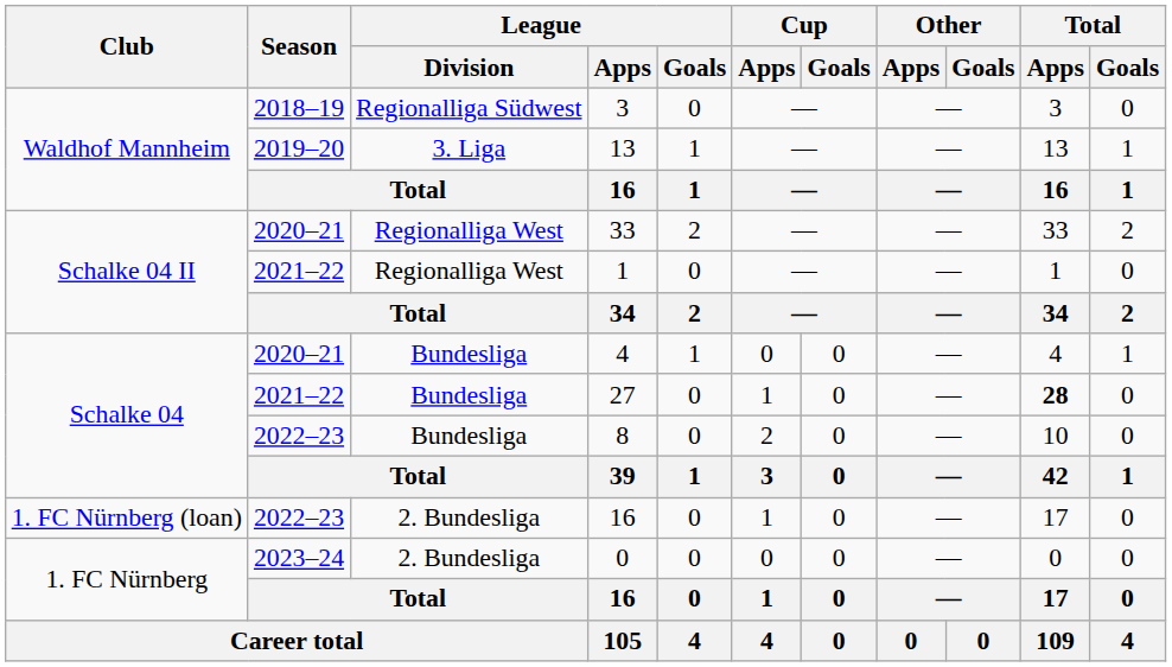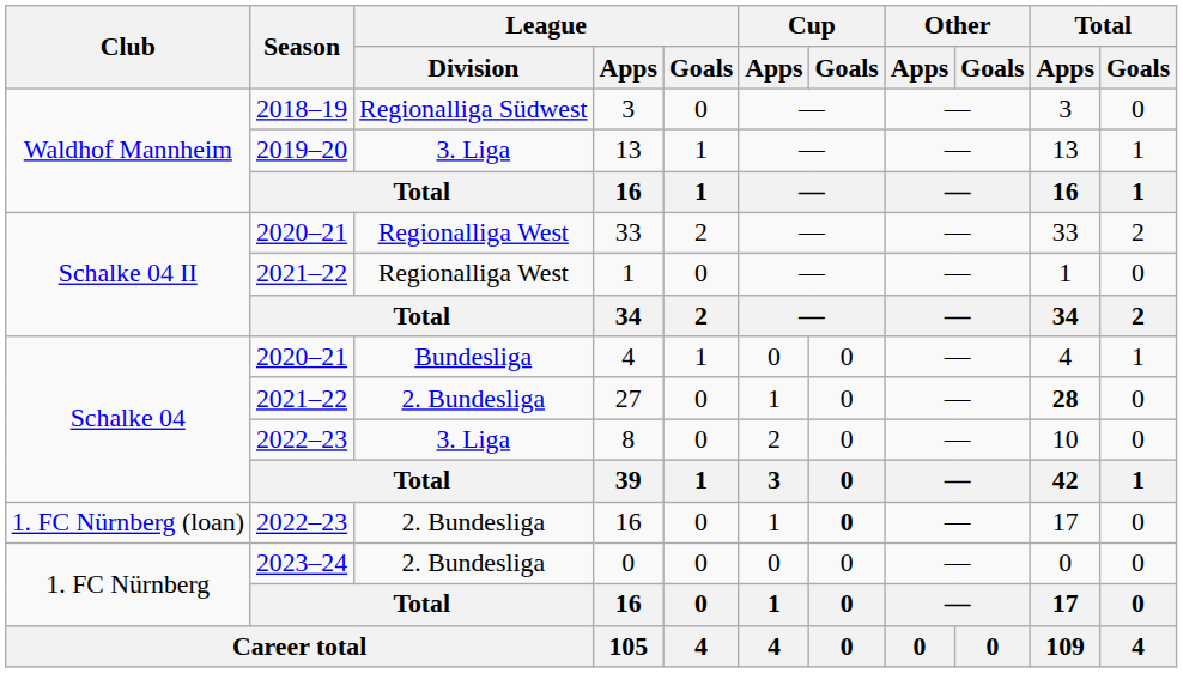 <table class="wikitable nowrap" style="text-align:center">
 <tr>
 <th rowspan="2">Club</th>
 <th rowspan="2">Season</th>
 <th colspan="3">League</th>
 <th colspan="2">Cup</th>
 <th colspan="2">Other</th>
 <th colspan="2">Total</th>
 </tr>
 <tr>
 <th>Division</th>
 <th>Apps</th>
 <th>Goals</th>
 <th>Apps</th>
 <th>Goals</th>
 <th>Apps</th>
 <th>Goals</th>
 <th>Apps</th>
 <th>Goals</th>
 </tr>
 <tr>
 <td rowspan="3"><a href='#'>Waldhof Mannheim</a></td>
 <td><a href='#'>2018–19</a></td>
 <td><a href='#'>Regionalliga Südwest</a></td>
 <td>3</td>
 <td>0</td>
 <td colspan="2">—</td>
 <td colspan="2">—</td>
 <td>3</td>
 <td>0</td>
 </tr>
 <tr>
 <td><a href='#'>2019–20</a></td>
 <td><a href='#'>3. Liga</a></td>
 <td>13</td>
 <td>1</td>
 <td colspan="2">—</td>
 <td colspan="2">—</td>
 <td>13</td>
 <td>1</td>
 </tr>
 <tr>
 <th colspan="2">Total</th>
 <th>16</th>
 <th>1</th>
 <th colspan=2>—</th>
 <th colspan=2>—</th>
 <th>16</th>
 <th>1</th>
 </tr>
 <tr>
 <td rowspan="3"><a href='#'>Schalke 04 II</a></td>
 <td><a href='#'>2020–21</a></td>
 <td><a href='#'>Regionalliga West</a></td>
 <td>33</td>
 <td>2</td>
 <td colspan="2">—</td>
 <td colspan="2">—</td>
 <td>33</td>
 <td>2</td>
 </tr>
 <tr>
 <td><a href='#'>2021–22</a></td>
 <td>Regionalliga West</td>
 <td>1</td>
 <td>0</td>
 <td colspan=2>—</td>
 <td colspan=2>—</td>
 <td>1</td>
 <td>0</td>
 </tr>
 <tr>
 <th colspan="2">Total</th>
 <th>34</th>
 <th>2</th>
 <th colspan=2>—</th>
 <th colspan=2>—</th>
 <th>34</th>
 <th>2</th>
 </tr>
 <tr>
 <td rowspan="4"><a href='#'>Schalke 04</a></td>
 <td><a href='#'>2020–21</a></td>
 <td><a href='#'>Bundesliga</a></td>
 <td>4</td>
 <td>1</td>
 <td>0</td>
 <td>0</td>
 <td colspan=2>—</td>
 <td>4</td>
 <td>1</td>
 </tr>
 <tr>
 <td><a href='#'>2021–22</a></td>
-<td><a href='#'>Bundesliga</a></td>
+<td><a href='#'>2. Bundesliga</a></td>
 <td>27</td>
 <td>0</td>
 <td>1</td>
 <td>0</td>
 <td colspan=2>—</td>
 <td><strong>28</strong></td>
 <td>0</td>
 </tr>
 <tr>
 <td><a href='#'>2022–23</a></td>
-<td>Bundesliga</td>
+<td><a href='#'>3. Liga</a></td>
 <td>8</td>
 <td>0</td>
 <td>2</td>
 <td>0</td>
 <td colspan=2>—</td>
 <td>10</td>
 <td>0</td>
 </tr>
 <tr>
 <th colspan="2">Total</th>
 <th>39</th>
 <th>1</th>
 <th>3</th>
 <th>0</th>
 <th colspan=2>—</th>
 <th>42</th>
 <th>1</th>
 </tr>
 <tr>
 <td><a href='#'>1. FC Nürnberg</a> (loan)</td>
 <td><a href='#'>2022–23</a></td>
 <td>2. Bundesliga</td>
 <td>16</td>
 <td>0</td>
 <td>1</td>
-<td>0</td>
+<td><strong>0</strong></td>
 <td colspan=2>—</td>
 <td>17</td>
 <td>0</td>
 </tr>
 <tr>
 <td rowspan="2">1. FC Nürnberg</td>
 <td><a href='#'>2023–24</a></td>
 <td>2. Bundesliga</td>
 <td>0</td>
 <td>0</td>
 <td>0</td>
 <td>0</td>
 <td colspan=2>—</td>
 <td>0</td>
 <td>0</td>
 </tr>
 <tr>
 <th colspan="2">Total</th>
 <th>16</th>
 <th>0</th>
 <th>1</th>
 <th>0</th>
 <th colspan=2>—</th>
 <th>17</th>
 <th>0</th>
 </tr>
 <tr>
 <th colspan="3">Career total</th>
 <th>105</th>
 <th>4</th>
 <th>4</th>
 <th>0</th>
 <th>0</th>
 <th>0</th>
 <th>109</th>
 <th>4</th>
 </tr>
 </table>
